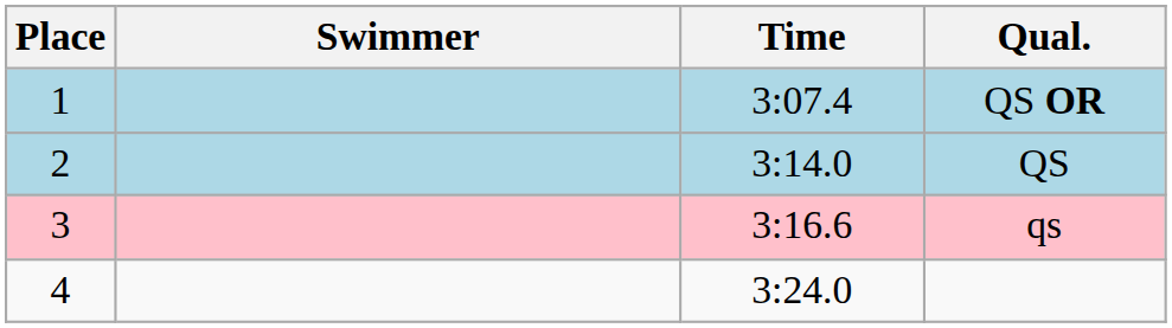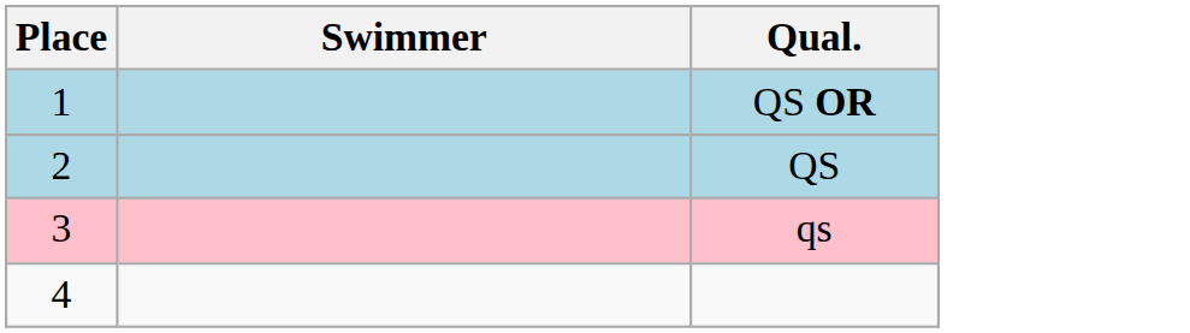 <table class=wikitable style="text-align:center">
 <tr>
 <th>Place</th>
 <th width=220>Swimmer</th>
-<th width=90>Time</th>
 <th width=90>Qual.</th>
 </tr>
 <tr bgcolor=lightblue>
 <td>1</td>
 <td align=left></td>
-<td>3:07.4</td>
 <td>QS <strong>OR</strong></td>
 </tr>
 <tr bgcolor=lightblue>
 <td>2</td>
 <td align=left></td>
-<td>3:14.0</td>
 <td>QS</td>
 </tr>
 <tr bgcolor=pink>
 <td>3</td>
 <td align=left></td>
-<td>3:16.6</td>
 <td>qs</td>
 </tr>
 <tr>
 <td>4</td>
 <td align=left></td>
-<td>3:24.0</td>
 <td></td>
 </tr>
 </table>
